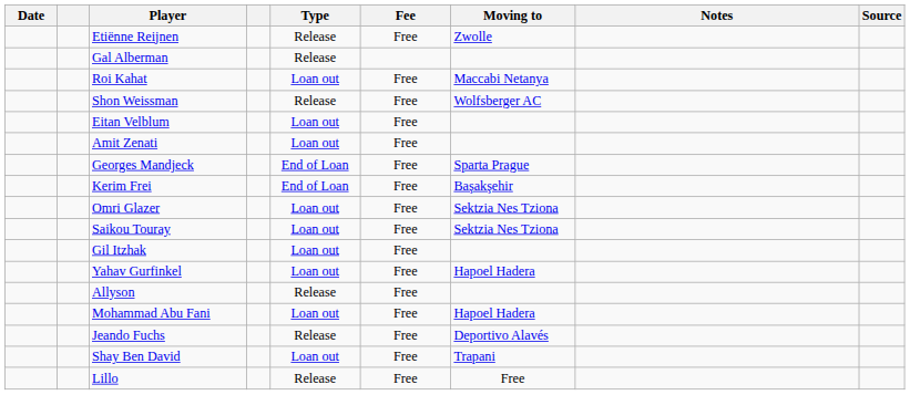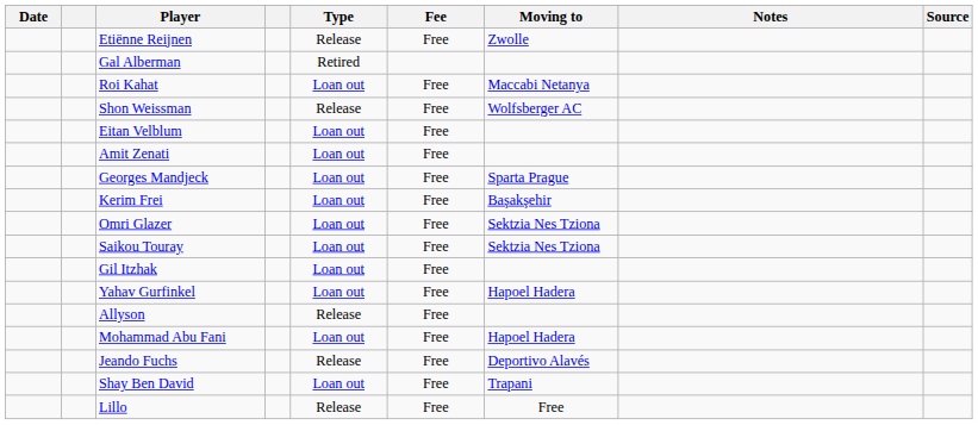 <table class="wikitable sortable">
 <tr>
 <th style="width:55px;">Date</th>
 <th style="width:30px;"></th>
 <th style="width:180px;">Player</th>
 <th style="width:20px;"></th>
 <th style="width:100px;" class="unsortable">Type</th>
 <th style="width:100px;" class="unsortable">Fee</th>
 <th style="width:140px;">Moving to</th>
 <th style="width:330px;" class="unsortable">Notes</th>
 <th style="width:10px;">Source</th>
 </tr>
 <tr>
 <td></td>
 <td align=center></td>
 <td> <a href='#'>Etiënne Reijnen</a></td>
 <td></td>
 <td align=center>Release</td>
 <td align=center>Free</td>
 <td align=left> <a href='#'>Zwolle</a></td>
 <td align=center></td>
 <td></td>
 </tr>
 <tr>
 <td></td>
 <td align=center></td>
 <td> <a href='#'>Gal Alberman</a></td>
 <td></td>
-<td align=center>Release</td>
+<td align=center>Retired</td>
 <td align=center></td>
 <td align=center></td>
 <td align=center></td>
 <td></td>
 </tr>
 <tr>
 <td></td>
 <td align=center></td>
 <td> <a href='#'>Roi Kahat</a></td>
 <td></td>
 <td align=center><a href='#'>Loan out</a></td>
 <td align=center>Free</td>
 <td> <a href='#'>Maccabi Netanya</a></td>
 <td></td>
 <td></td>
 </tr>
 <tr>
 <td></td>
 <td align=center></td>
 <td> <a href='#'>Shon Weissman</a></td>
 <td></td>
 <td align=center>Release</td>
 <td align=center>Free</td>
 <td> <a href='#'>Wolfsberger AC</a></td>
 <td align=center></td>
 <td></td>
 </tr>
 <tr>
 <td></td>
 <td align=center></td>
 <td> <a href='#'>Eitan Velblum</a></td>
 <td></td>
 <td align=center><a href='#'>Loan out</a></td>
 <td align=center>Free</td>
 <td align=center></td>
 <td align=center></td>
 <td></td>
 </tr>
 <tr>
 <td></td>
 <td align=center></td>
 <td> <a href='#'>Amit Zenati</a></td>
 <td></td>
 <td align=center><a href='#'>Loan out</a></td>
 <td align=center>Free</td>
 <td align=center></td>
 <td></td>
 <td></td>
 </tr>
 <tr>
 <td></td>
 <td align=center></td>
 <td> <a href='#'>Georges Mandjeck</a></td>
 <td></td>
-<td align=center><a href='#'>End of Loan</a></td>
+<td align=center><a href='#'>Loan out</a></td>
 <td align=center>Free</td>
 <td align=left> <a href='#'>Sparta Prague</a></td>
 <td></td>
 <td></td>
 </tr>
 <tr>
 <td></td>
 <td align=center></td>
 <td> <a href='#'>Kerim Frei</a></td>
 <td></td>
-<td align=center><a href='#'>End of Loan</a></td>
+<td align=center><a href='#'>Loan out</a></td>
 <td align=center>Free</td>
 <td align=left> <a href='#'>Başakşehir</a></td>
 <td></td>
 <td></td>
 </tr>
 <tr>
 <td></td>
 <td align=center></td>
 <td> <a href='#'>Omri Glazer</a></td>
 <td></td>
 <td align=center><a href='#'>Loan out</a></td>
 <td align=center>Free</td>
 <td align=left> <a href='#'>Sektzia Nes Tziona</a></td>
 <td></td>
 <td></td>
 </tr>
 <tr>
 <td></td>
 <td align=center></td>
 <td> <a href='#'>Saikou Touray</a></td>
 <td></td>
 <td align=center><a href='#'>Loan out</a></td>
 <td align=center>Free</td>
 <td align=left> <a href='#'>Sektzia Nes Tziona</a></td>
 <td></td>
 <td></td>
 </tr>
 <tr>
 <td></td>
 <td align=center></td>
 <td> <a href='#'>Gil Itzhak</a></td>
 <td></td>
 <td align=center><a href='#'>Loan out</a></td>
 <td align=center>Free</td>
 <td align=left></td>
 <td></td>
 <td></td>
 </tr>
 <tr>
 <td></td>
 <td align=center></td>
 <td> <a href='#'>Yahav Gurfinkel</a></td>
 <td></td>
 <td align=center><a href='#'>Loan out</a></td>
 <td align=center>Free</td>
 <td align=left> <a href='#'>Hapoel Hadera</a></td>
 <td></td>
 <td></td>
 </tr>
 <tr>
 <td></td>
 <td align=center></td>
 <td> <a href='#'>Allyson</a></td>
 <td></td>
 <td align=center>Release</td>
 <td align=center>Free</td>
 <td align=center></td>
 <td></td>
 <td></td>
 </tr>
 <tr>
 <td></td>
 <td align=center></td>
 <td> <a href='#'>Mohammad Abu Fani</a></td>
 <td></td>
 <td align=center><a href='#'>Loan out</a></td>
 <td align=center>Free</td>
 <td align=left> <a href='#'>Hapoel Hadera</a></td>
 <td></td>
 <td></td>
 </tr>
 <tr>
 <td></td>
 <td align=center></td>
 <td> <a href='#'>Jeando Fuchs</a></td>
 <td></td>
 <td align=center>Release</td>
 <td align=center>Free</td>
 <td> <a href='#'>Deportivo Alavés</a></td>
 <td align=center></td>
 <td></td>
 </tr>
 <tr>
 <td></td>
 <td align=center></td>
 <td> <a href='#'>Shay Ben David</a></td>
 <td></td>
 <td align=center><a href='#'>Loan out</a></td>
 <td align=center>Free</td>
 <td align=left> <a href='#'>Trapani</a></td>
 <td></td>
 <td></td>
 </tr>
 <tr>
 <td></td>
 <td align=center></td>
 <td> <a href='#'>Lillo</a></td>
 <td></td>
 <td align=center>Release</td>
 <td align=center>Free</td>
 <td align=center>Free</td>
 <td></td>
 <td></td>
 </tr>
 </table>
